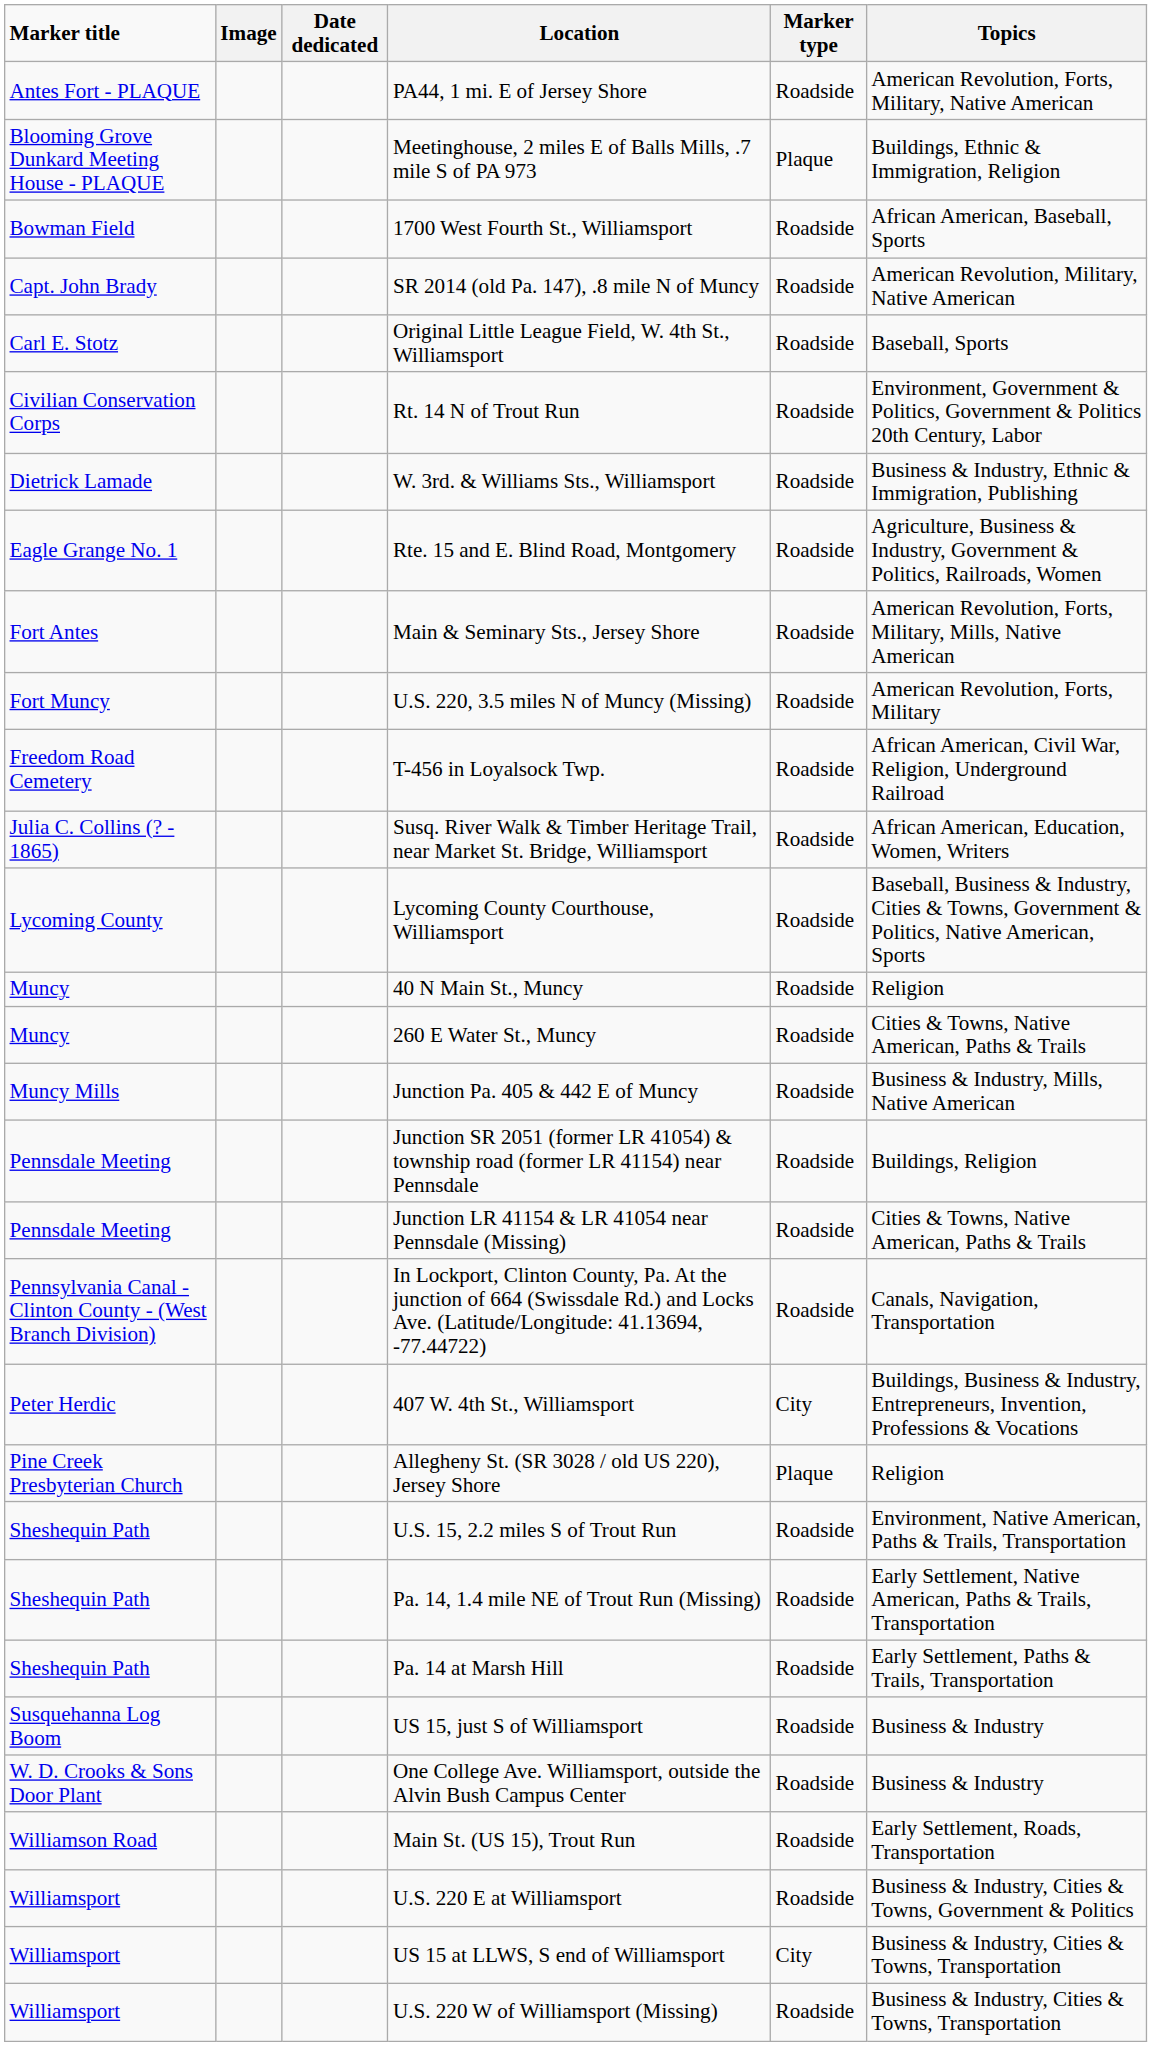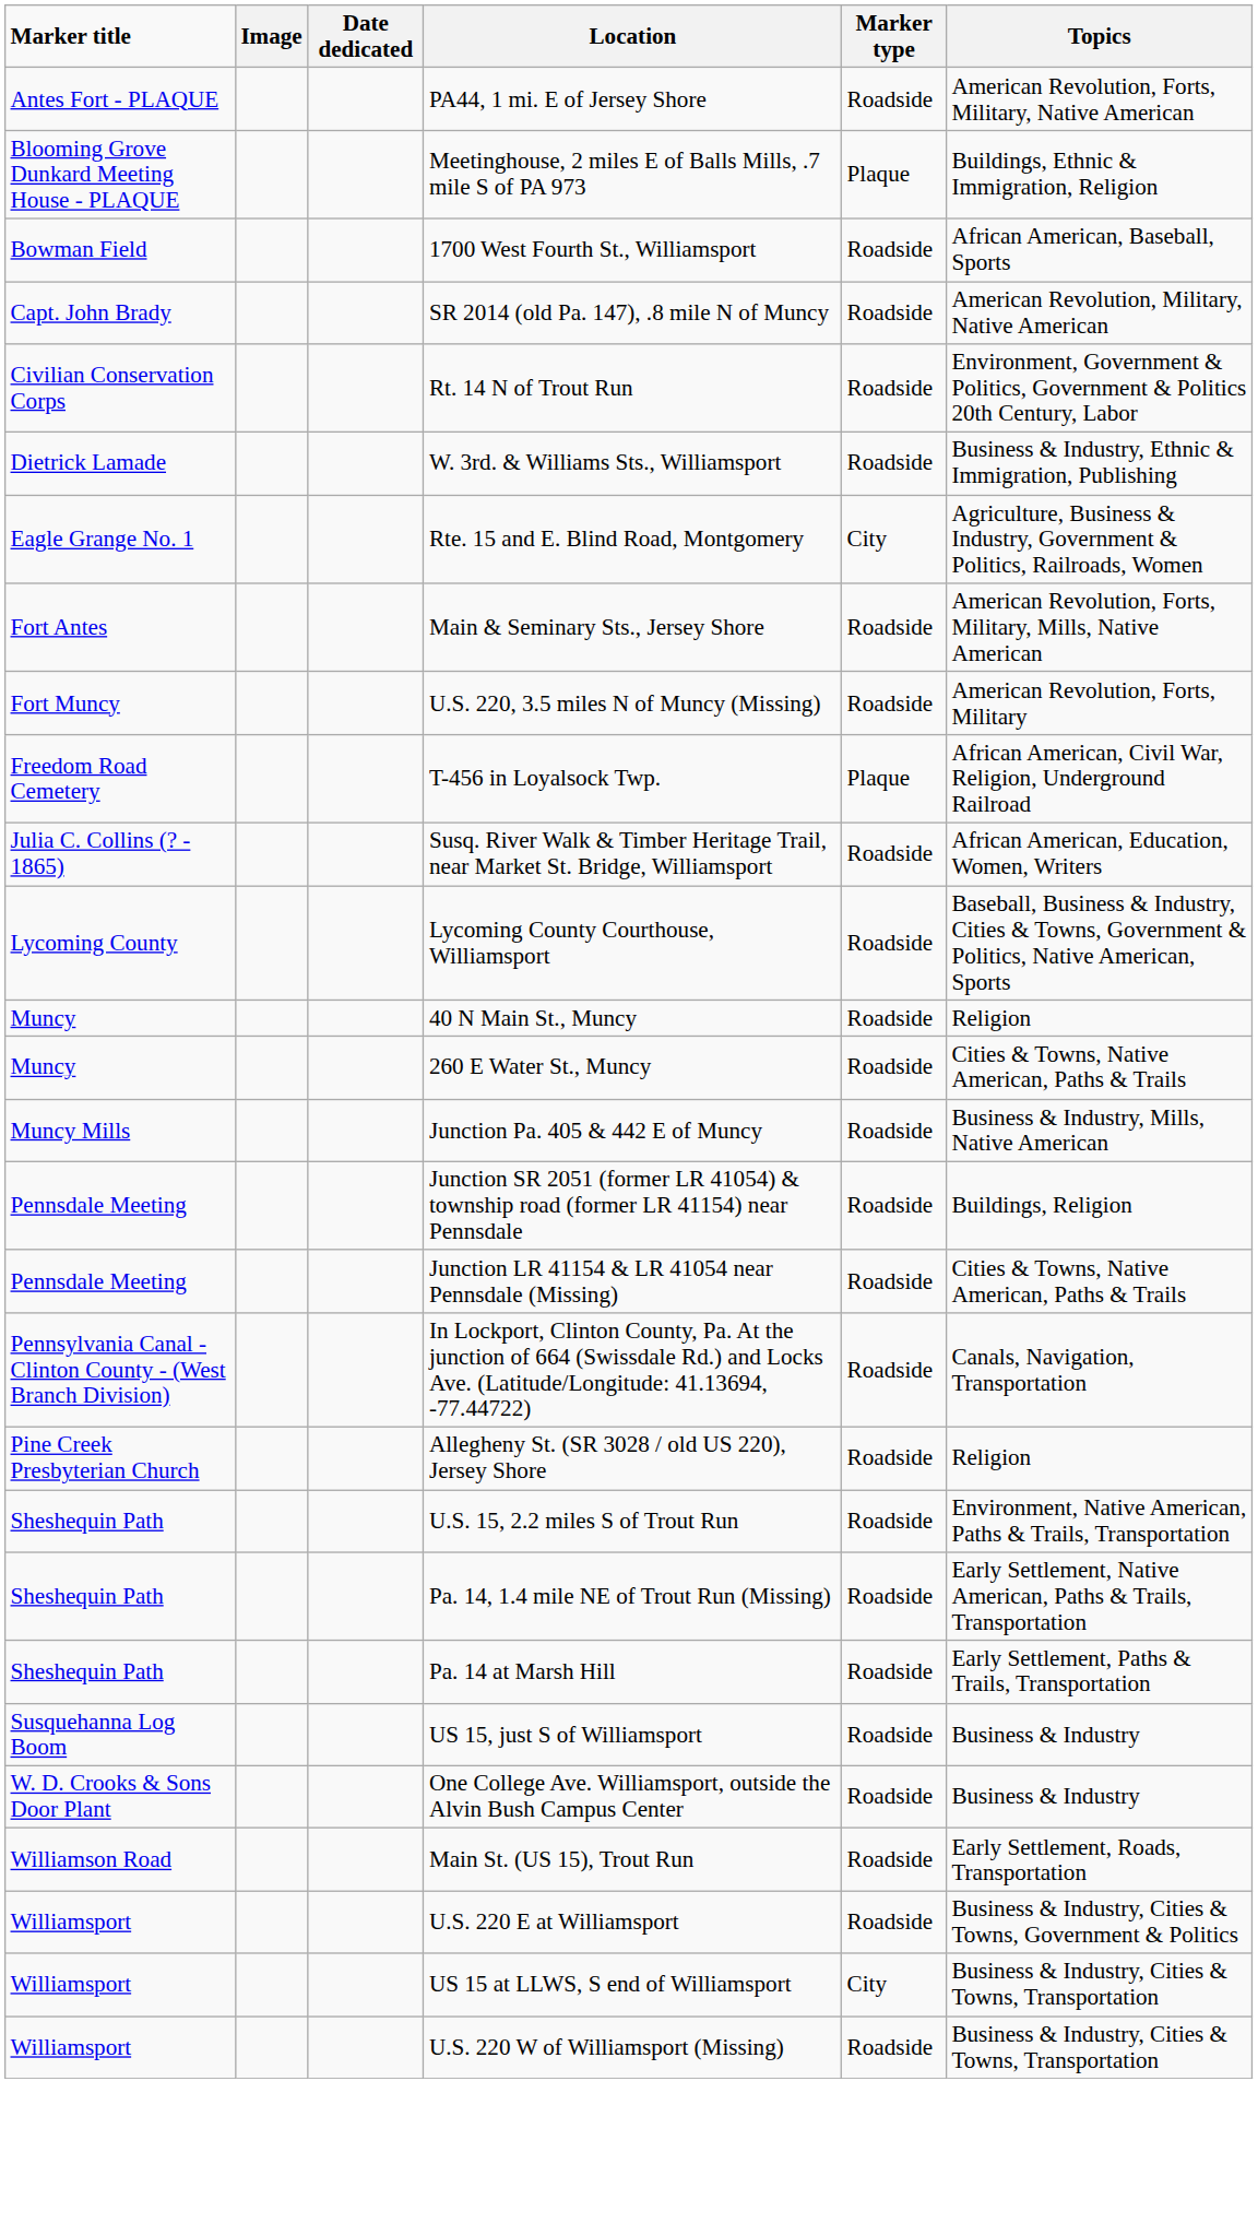 <table class="wikitable sortable" style="width:98%">
 <tr>
 <td><strong>Marker title</strong></td>
 <th class="unsortable"><strong>Image</strong></th>
 <th><strong>Date dedicated</strong></th>
 <th><strong>Location</strong></th>
 <th><strong>Marker type</strong></th>
 <th><strong>Topics</strong></th>
 </tr>
 <tr ->
 <td><a href='#'>Antes Fort - PLAQUE</a></td>
 <td></td>
 <td></td>
 <td>PA44, 1 mi. E of Jersey Shore<br><small></small></td>
 <td>Roadside</td>
 <td>American Revolution, Forts, Military, Native American</td>
 </tr>
 <tr ->
 <td><a href='#'>Blooming Grove Dunkard Meeting House - PLAQUE</a></td>
 <td></td>
 <td></td>
 <td>Meetinghouse, 2 miles E of Balls Mills, .7 mile S of PA 973<br><small></small></td>
 <td>Plaque</td>
 <td>Buildings, Ethnic & Immigration, Religion</td>
 </tr>
 <tr ->
 <td><a href='#'>Bowman Field</a></td>
 <td></td>
 <td></td>
 <td>1700 West Fourth St., Williamsport<br><small></small></td>
 <td>Roadside</td>
 <td>African American, Baseball, Sports</td>
 </tr>
 <tr ->
 <td><a href='#'>Capt. John Brady</a></td>
 <td></td>
 <td></td>
 <td>SR 2014 (old Pa. 147), .8 mile N of Muncy<br><small></small></td>
 <td>Roadside</td>
 <td>American Revolution, Military, Native American</td>
 </tr>
 <tr ->
-<td><a href='#'>Carl E. Stotz</a></td>
-<td></td>
-<td></td>
-<td>Original Little League Field, W. 4th St., Williamsport<br><small></small></td>
-<td>Roadside</td>
-<td>Baseball, Sports</td>
-</tr>
-<tr ->
 <td><a href='#'>Civilian Conservation Corps</a></td>
 <td></td>
 <td></td>
 <td>Rt. 14 N of Trout Run<br><small></small></td>
 <td>Roadside</td>
 <td>Environment, Government & Politics, Government & Politics 20th Century, Labor</td>
 </tr>
 <tr ->
 <td><a href='#'>Dietrick Lamade</a></td>
 <td></td>
 <td></td>
 <td>W. 3rd. & Williams Sts., Williamsport<br><small></small></td>
 <td>Roadside</td>
 <td>Business & Industry, Ethnic & Immigration, Publishing</td>
 </tr>
 <tr ->
 <td><a href='#'>Eagle Grange No. 1</a></td>
 <td></td>
 <td></td>
 <td>Rte. 15 and E. Blind Road, Montgomery<br><small></small></td>
-<td>Roadside</td>
+<td>City</td>
 <td>Agriculture, Business & Industry, Government & Politics, Railroads, Women</td>
 </tr>
 <tr ->
 <td><a href='#'>Fort Antes</a></td>
 <td></td>
 <td></td>
 <td>Main & Seminary Sts., Jersey Shore<br><small></small></td>
 <td>Roadside</td>
 <td>American Revolution, Forts, Military, Mills, Native American</td>
 </tr>
 <tr ->
 <td><a href='#'>Fort Muncy</a></td>
 <td></td>
 <td></td>
 <td>U.S. 220, 3.5 miles N of Muncy (Missing)</td>
 <td>Roadside</td>
 <td>American Revolution, Forts, Military</td>
 </tr>
 <tr ->
 <td><a href='#'>Freedom Road Cemetery</a></td>
 <td></td>
 <td></td>
 <td>T-456 in Loyalsock Twp.<br><small></small></td>
-<td>Roadside</td>
+<td>Plaque</td>
 <td>African American, Civil War, Religion, Underground Railroad</td>
 </tr>
 <tr ->
 <td><a href='#'>Julia C. Collins (? - 1865)</a></td>
 <td></td>
 <td></td>
 <td>Susq. River Walk & Timber Heritage Trail, near Market St. Bridge, Williamsport<br><small></small></td>
 <td>Roadside</td>
 <td>African American, Education, Women, Writers</td>
 </tr>
 <tr ->
 <td><a href='#'>Lycoming County</a></td>
 <td></td>
 <td></td>
 <td>Lycoming County Courthouse, Williamsport<br><small></small></td>
 <td>Roadside</td>
 <td>Baseball, Business & Industry, Cities & Towns, Government & Politics, Native American, Sports</td>
 </tr>
 <tr ->
 <td><a href='#'>Muncy</a></td>
 <td></td>
 <td></td>
 <td>40 N Main St., Muncy<br><small></small></td>
 <td>Roadside</td>
 <td>Religion</td>
 </tr>
 <tr ->
 <td><a href='#'>Muncy</a></td>
 <td></td>
 <td></td>
 <td>260 E Water St., Muncy<br><small></small></td>
 <td>Roadside</td>
 <td>Cities & Towns, Native American, Paths & Trails</td>
 </tr>
 <tr ->
 <td><a href='#'>Muncy Mills</a></td>
 <td></td>
 <td></td>
 <td>Junction Pa. 405 & 442 E of Muncy<br><small></small></td>
 <td>Roadside</td>
 <td>Business & Industry, Mills, Native American</td>
 </tr>
 <tr ->
 <td><a href='#'>Pennsdale Meeting</a></td>
 <td></td>
 <td></td>
 <td>Junction SR 2051 (former LR 41054) & township road (former LR 41154) near Pennsdale<br><small></small></td>
 <td>Roadside</td>
 <td>Buildings, Religion</td>
 </tr>
 <tr ->
 <td><a href='#'>Pennsdale Meeting</a></td>
 <td></td>
 <td></td>
 <td>Junction LR 41154 & LR 41054 near Pennsdale (Missing)</td>
 <td>Roadside</td>
 <td>Cities & Towns, Native American, Paths & Trails</td>
 </tr>
 <tr ->
 <td><a href='#'>Pennsylvania Canal - Clinton County - (West Branch Division)</a></td>
 <td></td>
 <td></td>
 <td>In Lockport, Clinton County, Pa.  At the junction of 664 (Swissdale Rd.) and Locks Ave. (Latitude/Longitude:  41.13694, -77.44722)</td>
 <td>Roadside</td>
 <td>Canals, Navigation, Transportation</td>
 </tr>
 <tr ->
-<td><a href='#'>Peter Herdic</a></td>
-<td></td>
-<td></td>
-<td>407 W. 4th St., Williamsport<br><small></small></td>
-<td>City</td>
-<td>Buildings, Business & Industry, Entrepreneurs, Invention, Professions & Vocations</td>
-</tr>
-<tr ->
 <td><a href='#'>Pine Creek Presbyterian Church</a></td>
 <td></td>
 <td></td>
 <td>Allegheny St. (SR 3028 / old US 220), Jersey Shore<br><small></small></td>
-<td>Plaque</td>
+<td>Roadside</td>
 <td>Religion</td>
 </tr>
 <tr ->
 <td><a href='#'>Sheshequin Path</a></td>
 <td></td>
 <td></td>
 <td>U.S. 15, 2.2 miles S of Trout Run<br><small></small></td>
 <td>Roadside</td>
 <td>Environment, Native American, Paths & Trails, Transportation</td>
 </tr>
 <tr ->
 <td><a href='#'>Sheshequin Path</a></td>
 <td></td>
 <td></td>
 <td>Pa. 14, 1.4 mile NE of Trout Run (Missing)<br><small></small></td>
 <td>Roadside</td>
 <td>Early Settlement, Native American, Paths & Trails, Transportation</td>
 </tr>
 <tr ->
 <td><a href='#'>Sheshequin Path</a></td>
 <td></td>
 <td></td>
 <td>Pa. 14 at Marsh Hill<br><small></small></td>
 <td>Roadside</td>
 <td>Early Settlement, Paths & Trails, Transportation</td>
 </tr>
 <tr ->
 <td><a href='#'>Susquehanna Log Boom</a></td>
 <td></td>
 <td></td>
 <td>US 15, just S of Williamsport<br><small></small></td>
 <td>Roadside</td>
 <td>Business & Industry</td>
 </tr>
 <tr ->
 <td><a href='#'>W. D. Crooks & Sons Door Plant</a></td>
 <td></td>
 <td></td>
 <td>One College Ave. Williamsport, outside the Alvin Bush Campus Center<br><small></small></td>
 <td>Roadside</td>
 <td>Business & Industry</td>
 </tr>
 <tr ->
 <td><a href='#'>Williamson Road</a></td>
 <td></td>
 <td></td>
 <td>Main St. (US 15), Trout Run<br><small></small></td>
 <td>Roadside</td>
 <td>Early Settlement, Roads, Transportation</td>
 </tr>
 <tr ->
 <td><a href='#'>Williamsport</a></td>
 <td></td>
 <td></td>
 <td>U.S. 220 E at Williamsport<br><small></small></td>
 <td>Roadside</td>
 <td>Business & Industry, Cities & Towns, Government & Politics</td>
 </tr>
 <tr ->
 <td><a href='#'>Williamsport</a></td>
 <td></td>
 <td></td>
 <td>US 15 at LLWS, S end of Williamsport<br><small></small></td>
 <td>City</td>
 <td>Business & Industry, Cities & Towns, Transportation</td>
 </tr>
 <tr ->
 <td><a href='#'>Williamsport</a></td>
 <td></td>
 <td></td>
 <td>U.S. 220 W of Williamsport (Missing)</td>
 <td>Roadside</td>
 <td>Business & Industry, Cities & Towns, Transportation</td>
 </tr>
 </table>
